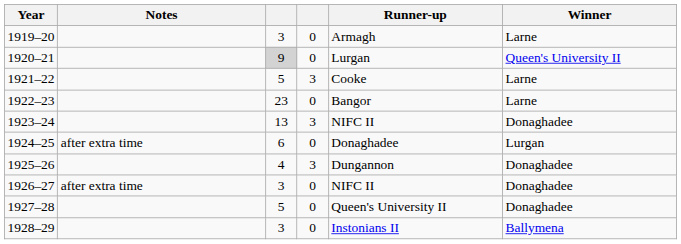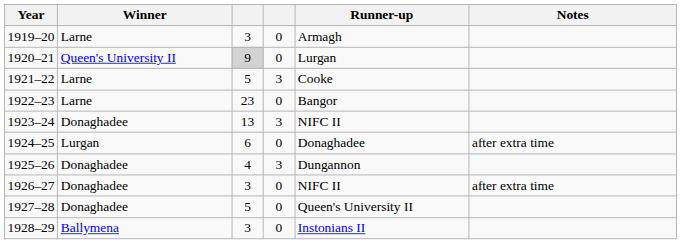 <table class="wikitable">
 <tr>
 <th>Year</th>
-<th>Notes</th>
+<th>Winner</th>
 <th></th>
 <th></th>
 <th>Runner-up</th>
-<th>Winner</th>
+<th>Notes</th>
 </tr>
 <tr>
 <td align="center">1919–20</td>
-<td></td>
+<td width=200>Larne</td>
 <td width=30 align="center">3</td>
 <td width=30 align="center">0</td>
 <td width=200>Armagh</td>
-<td width=200>Larne</td>
+<td></td>
 </tr>
 <tr>
 <td align="center">1920–21</td>
-<td width=240></td>
+<td><a href='#'>Queen's University II</a></td>
 <td align="center" style="background: lightgrey;">9</td>
 <td align="center">0</td>
 <td>Lurgan</td>
-<td><a href='#'>Queen's University II</a></td>
+<td width=240></td>
 </tr>
 <tr>
 <td align="center">1921–22</td>
-<td></td>
+<td>Larne</td>
 <td align="center">5</td>
 <td align="center">3</td>
 <td>Cooke</td>
-<td>Larne</td>
+<td></td>
 </tr>
 <tr>
 <td align="center">1922–23</td>
-<td></td>
+<td>Larne</td>
 <td align="center">23</td>
 <td align="center">0</td>
 <td>Bangor</td>
-<td>Larne</td>
+<td></td>
 </tr>
 <tr>
 <td align="center">1923–24</td>
-<td></td>
+<td>Donaghadee</td>
 <td align="center">13</td>
 <td align="center">3</td>
 <td>NIFC II</td>
-<td>Donaghadee</td>
+<td></td>
 </tr>
 <tr>
 <td align="center">1924–25</td>
-<td>after extra time</td>
+<td>Lurgan</td>
 <td align="center">6</td>
 <td align="center">0</td>
 <td>Donaghadee</td>
-<td>Lurgan</td>
+<td>after extra time</td>
 </tr>
 <tr>
 <td align="center">1925–26</td>
-<td></td>
+<td>Donaghadee</td>
 <td align="center">4</td>
 <td align="center">3</td>
 <td>Dungannon</td>
-<td>Donaghadee</td>
+<td></td>
 </tr>
 <tr>
 <td align="center">1926–27</td>
-<td>after extra time</td>
+<td>Donaghadee</td>
 <td align="center">3</td>
 <td align="center">0</td>
 <td>NIFC II</td>
-<td>Donaghadee</td>
+<td>after extra time</td>
 </tr>
 <tr>
 <td align="center">1927–28</td>
-<td></td>
+<td>Donaghadee</td>
 <td align="center">5</td>
 <td align="center">0</td>
 <td>Queen's University II</td>
-<td>Donaghadee</td>
+<td></td>
 </tr>
 <tr>
 <td align="center">1928–29</td>
-<td></td>
+<td><a href='#'>Ballymena</a></td>
 <td align="center">3</td>
 <td align="center">0</td>
 <td><a href='#'>Instonians II</a></td>
-<td><a href='#'>Ballymena</a></td>
+<td></td>
 </tr>
 </table>
